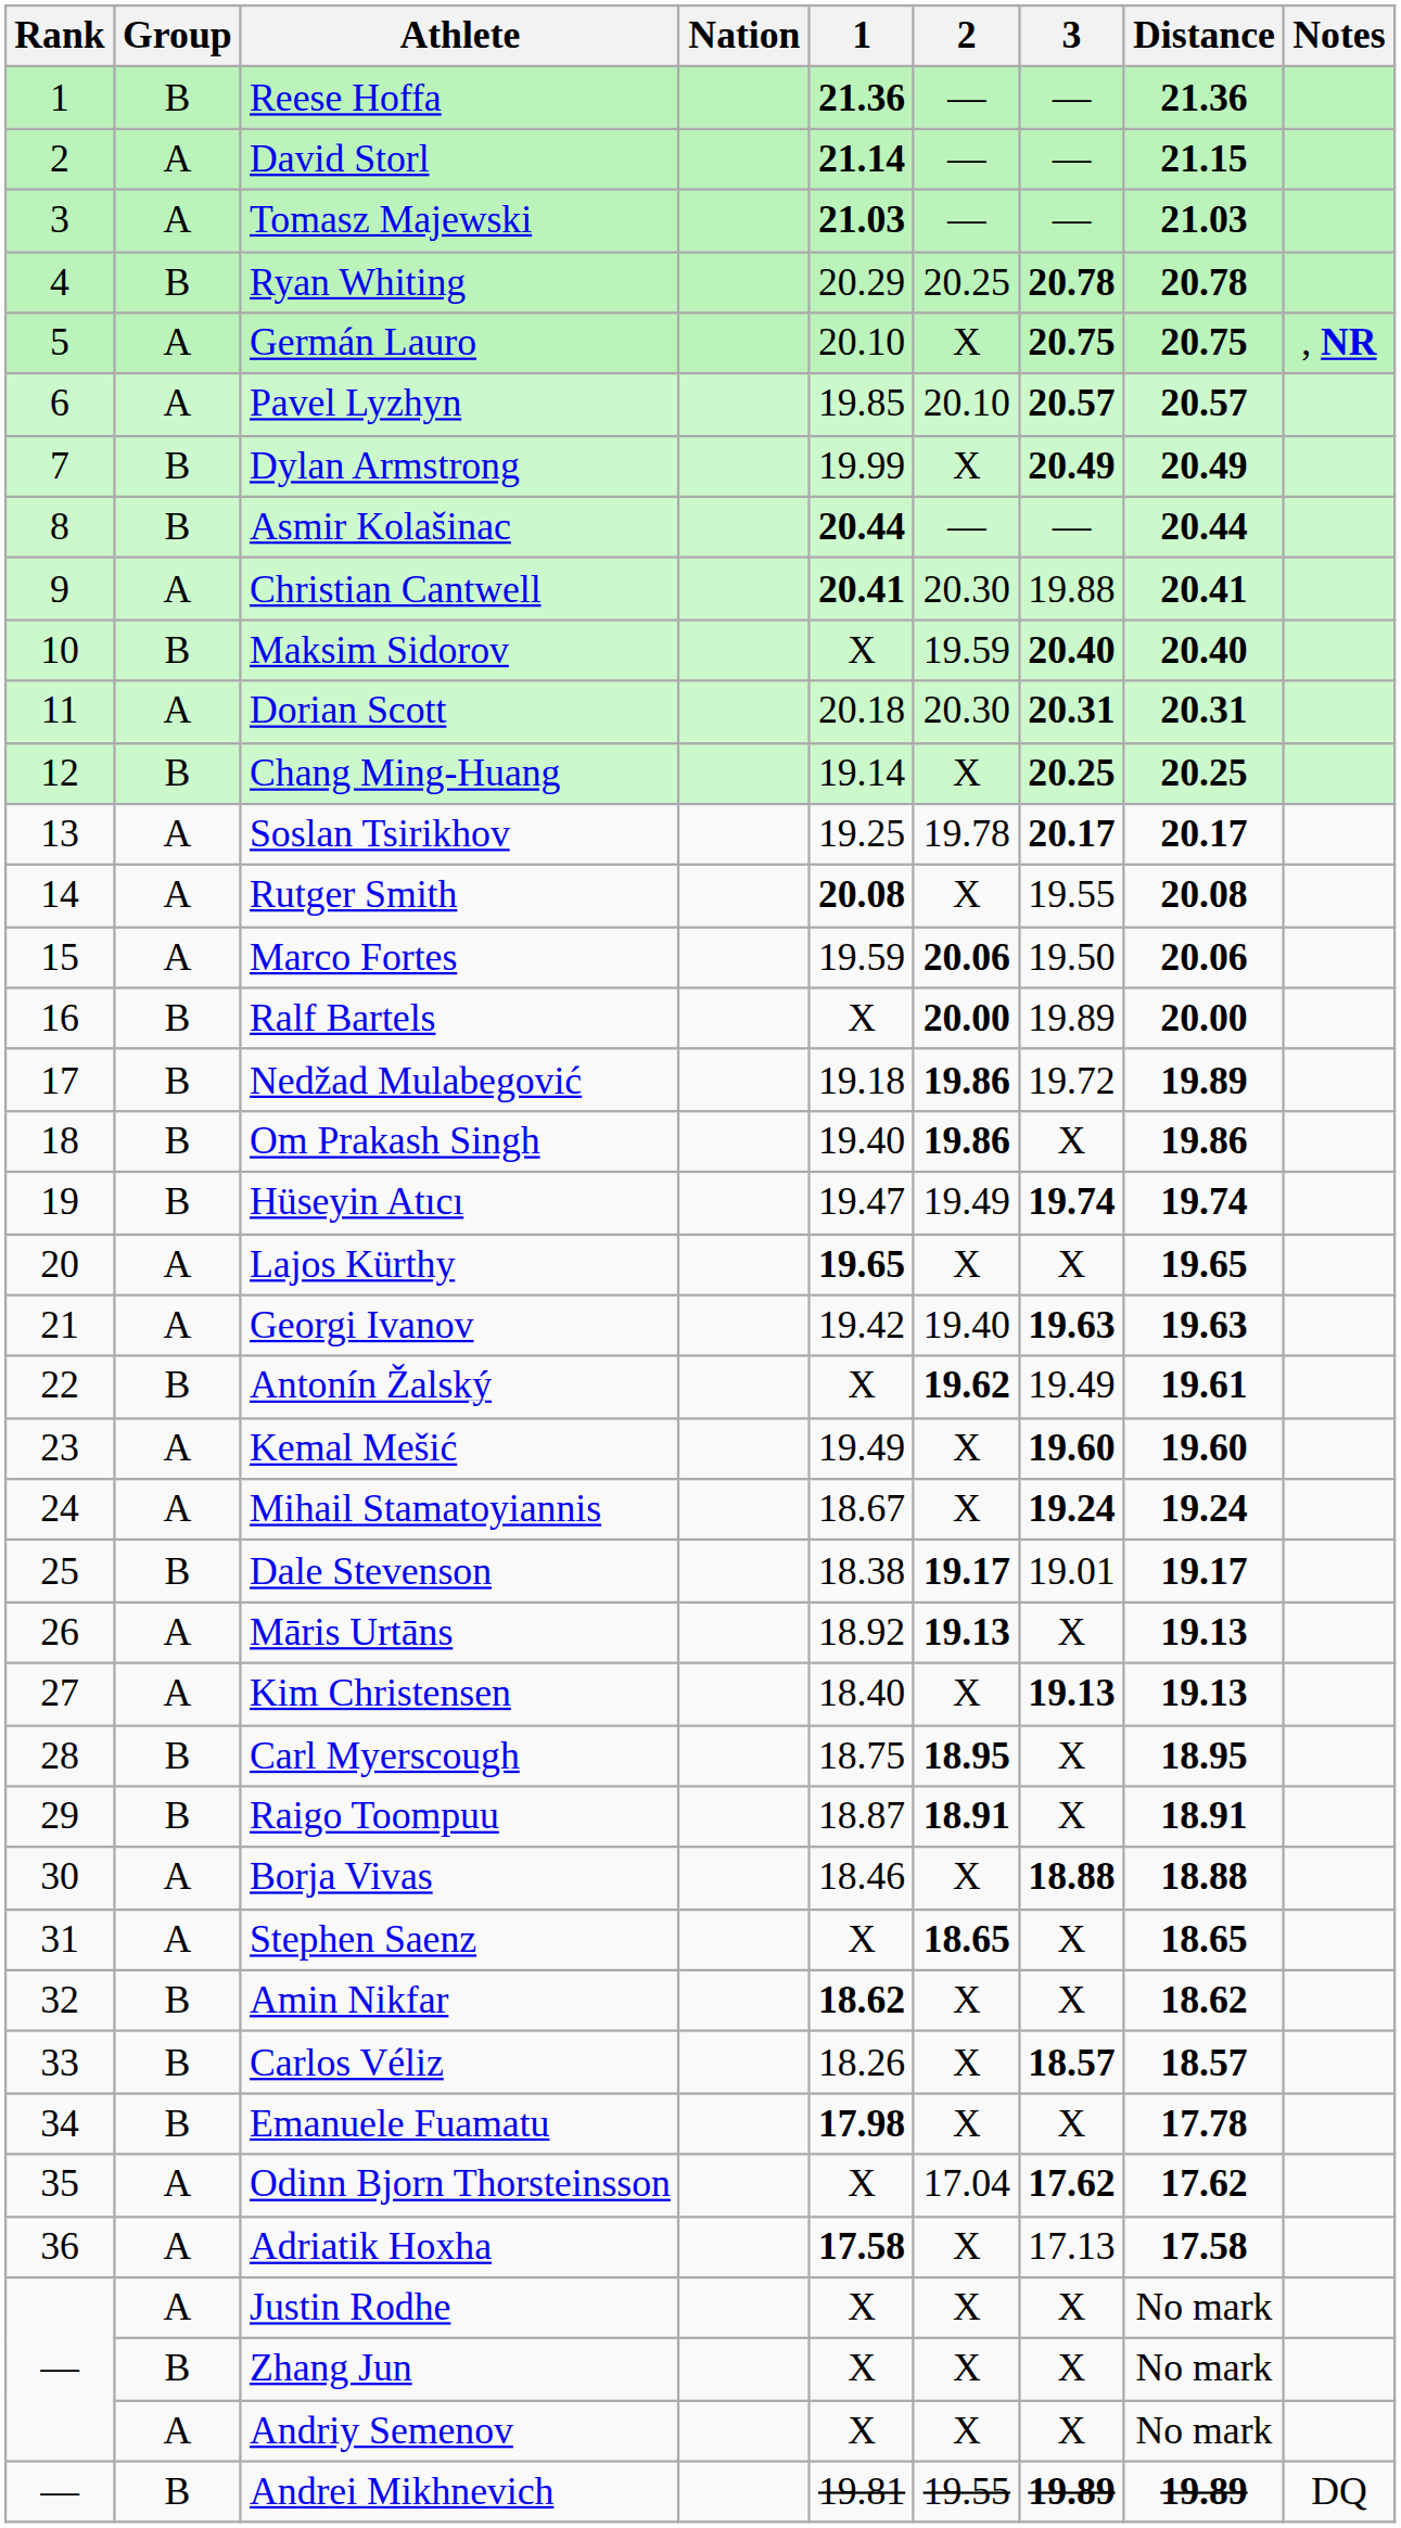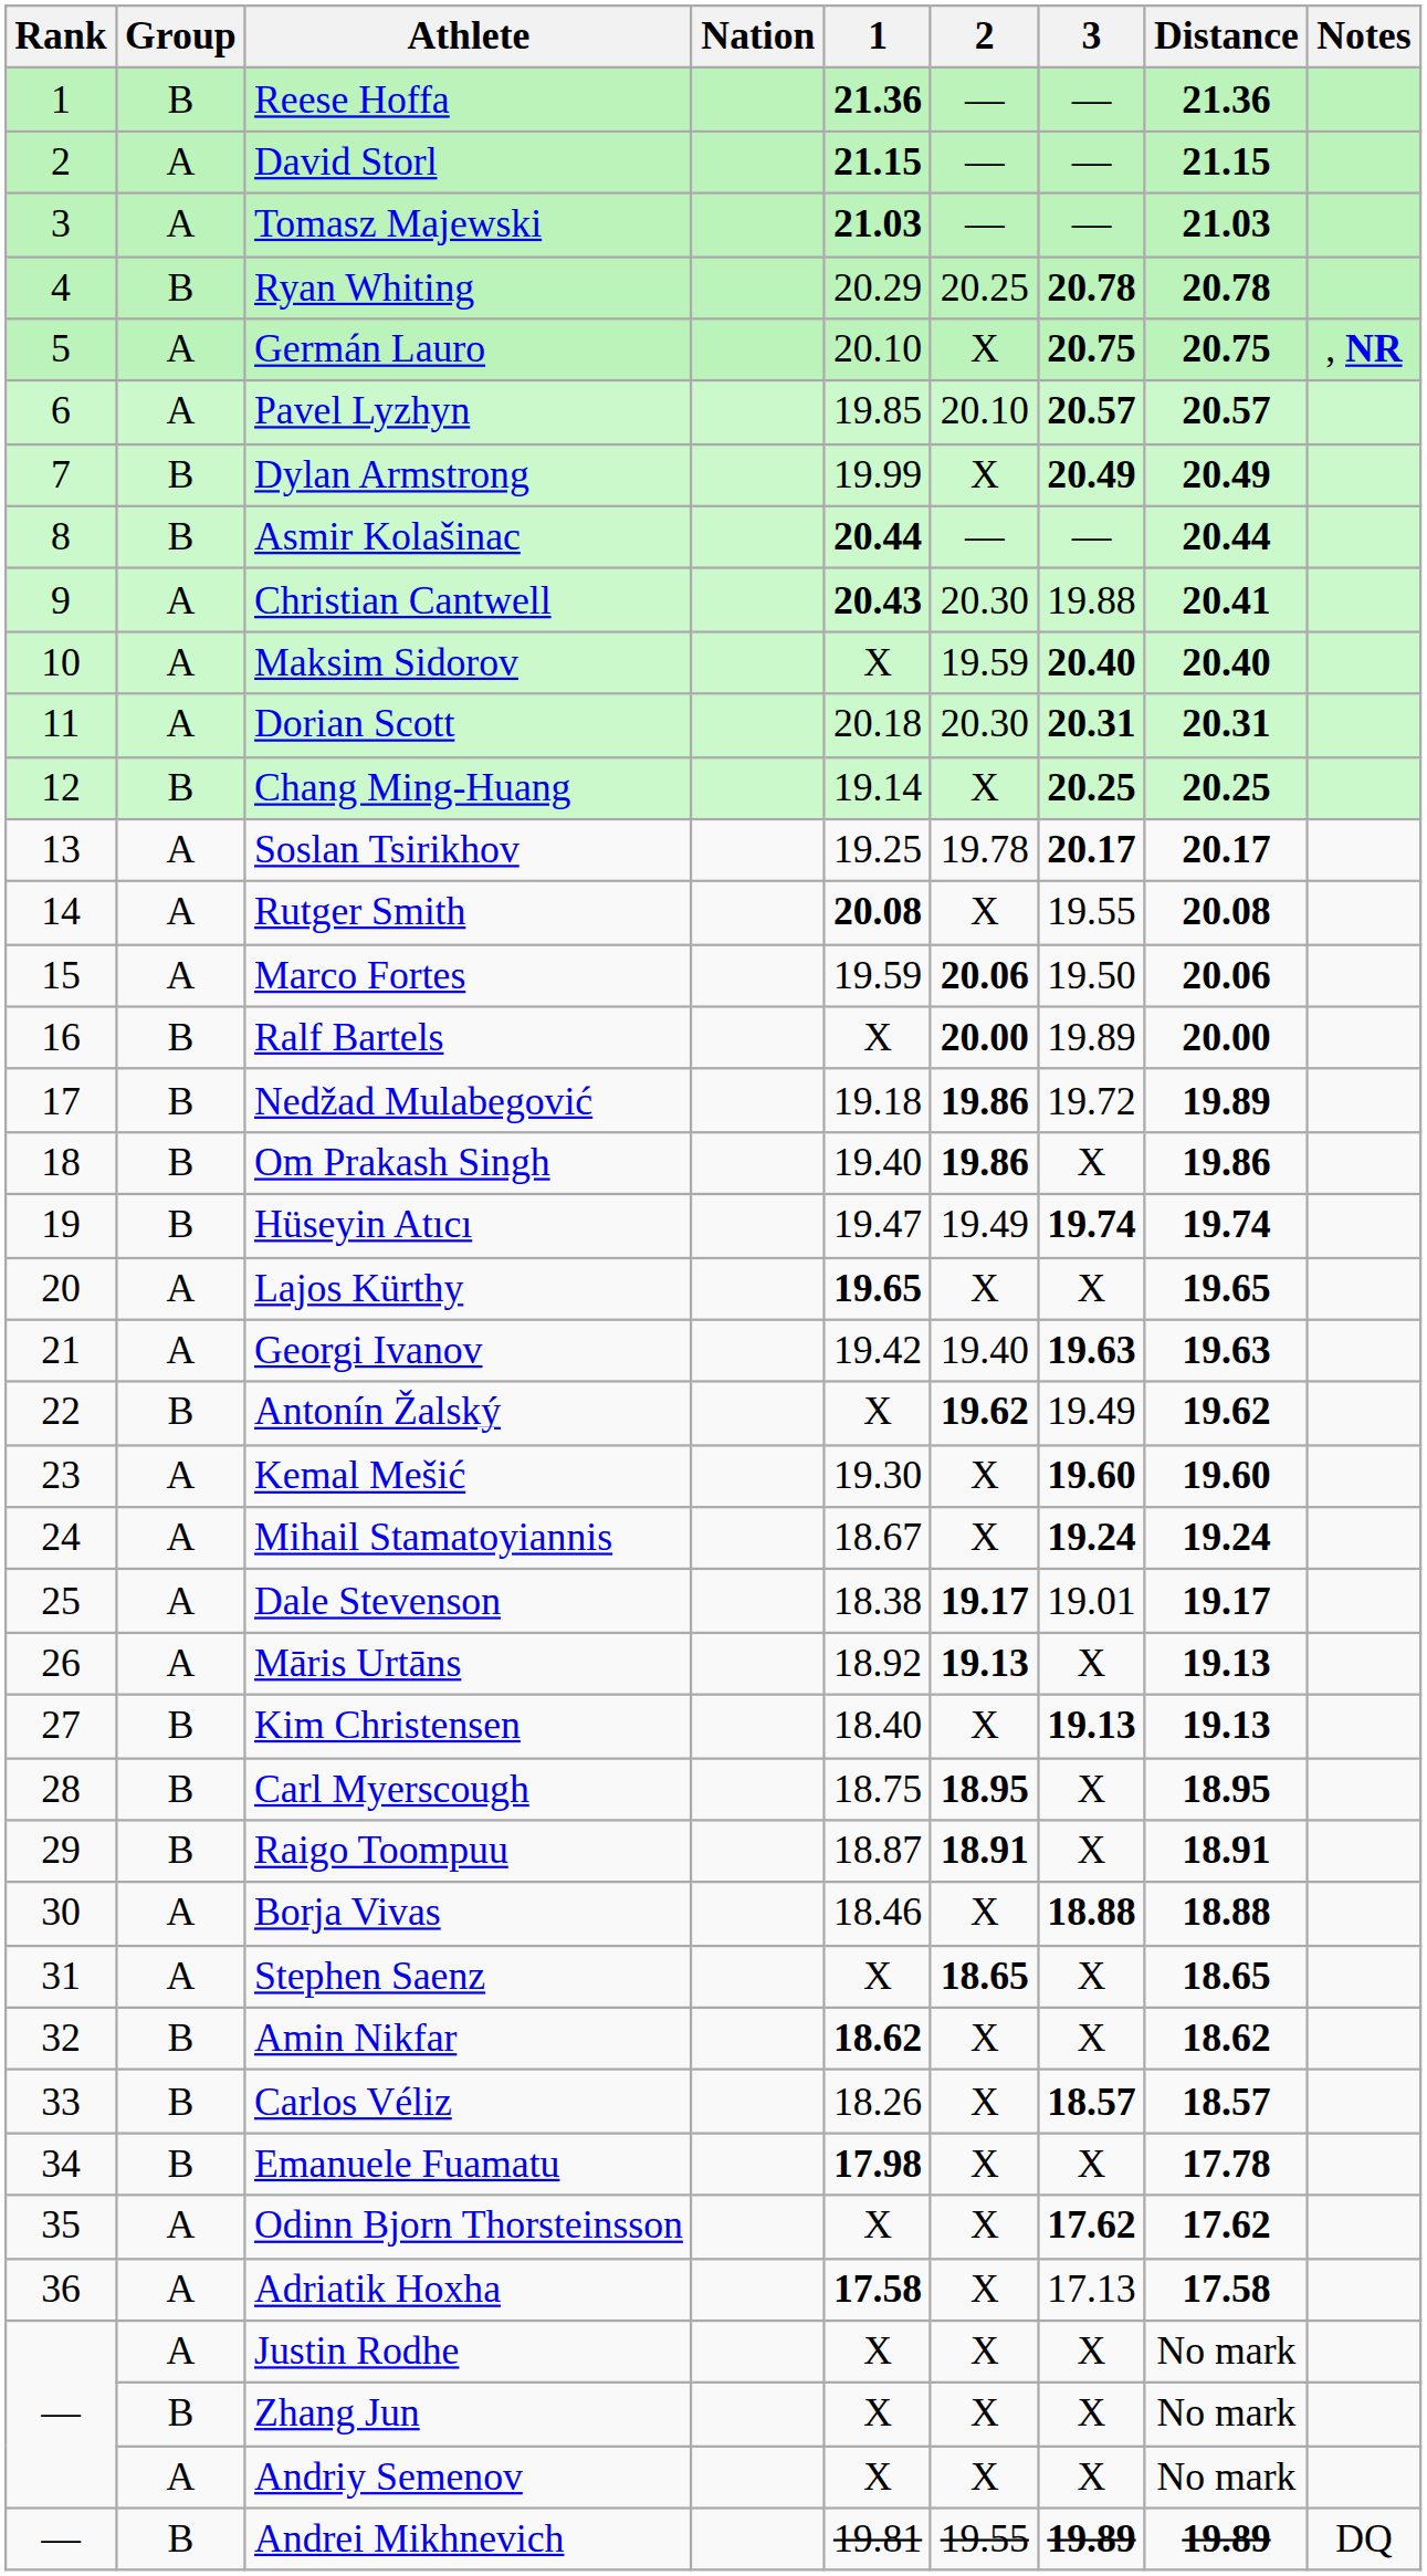 <table class="wikitable sortable" style="text-align:center">
 <tr>
 <th>Rank</th>
 <th>Group</th>
 <th>Athlete</th>
 <th>Nation</th>
 <th>1</th>
 <th>2</th>
 <th>3</th>
 <th>Distance</th>
 <th>Notes</th>
 </tr>
 <tr bgcolor=bbf3bb>
 <td>1</td>
 <td>B</td>
 <td align="left"><a href='#'>Reese Hoffa</a></td>
 <td align="left"></td>
 <td><strong>21.36</strong></td>
 <td data-sort-value=1.00>—</td>
 <td data-sort-value=1.00>—</td>
 <td><strong>21.36</strong></td>
 <td></td>
 </tr>
 <tr bgcolor=bbf3bb>
 <td>2</td>
 <td>A</td>
 <td align="left"><a href='#'>David Storl</a></td>
 <td align="left"></td>
-<td><strong>21.14</strong></td>
+<td><strong>21.15</strong></td>
 <td data-sort-value=1.00>—</td>
 <td data-sort-value=1.00>—</td>
 <td><strong>21.15</strong></td>
 <td></td>
 </tr>
 <tr bgcolor=bbf3bb>
 <td>3</td>
 <td>A</td>
 <td align="left"><a href='#'>Tomasz Majewski</a></td>
 <td align="left"></td>
 <td><strong>21.03</strong></td>
 <td data-sort-value=1.00>—</td>
 <td data-sort-value=1.00>—</td>
 <td><strong>21.03</strong></td>
 <td></td>
 </tr>
 <tr bgcolor=bbf3bb>
 <td>4</td>
 <td>B</td>
 <td align="left"><a href='#'>Ryan Whiting</a></td>
 <td align="left"></td>
 <td>20.29</td>
 <td>20.25</td>
 <td><strong>20.78</strong></td>
 <td><strong>20.78</strong></td>
 <td></td>
 </tr>
 <tr bgcolor=bbf3bb>
 <td>5</td>
 <td>A</td>
 <td align="left"><a href='#'>Germán Lauro</a></td>
 <td align="left"></td>
 <td>20.10</td>
 <td data-sort-value=1.00>X</td>
 <td><strong>20.75</strong></td>
 <td><strong>20.75</strong></td>
 <td>, <strong><a href='#'>NR</a></strong></td>
 </tr>
 <tr bgcolor=ccf9cc>
 <td>6</td>
 <td>A</td>
 <td align="left"><a href='#'>Pavel Lyzhyn</a></td>
 <td align="left"></td>
 <td>19.85</td>
 <td>20.10</td>
 <td><strong>20.57</strong></td>
 <td><strong>20.57</strong></td>
 <td></td>
 </tr>
 <tr bgcolor=ccf9cc>
 <td>7</td>
 <td>B</td>
 <td align="left"><a href='#'>Dylan Armstrong</a></td>
 <td align="left"></td>
 <td>19.99</td>
 <td data-sort-value=1.00>X</td>
 <td><strong>20.49</strong></td>
 <td><strong>20.49</strong></td>
 <td></td>
 </tr>
 <tr bgcolor=ccf9cc>
 <td>8</td>
 <td>B</td>
 <td align="left"><a href='#'>Asmir Kolašinac</a></td>
 <td align="left"></td>
 <td><strong>20.44</strong></td>
 <td data-sort-value=1.00>—</td>
 <td data-sort-value=1.00>—</td>
 <td><strong>20.44</strong></td>
 <td></td>
 </tr>
 <tr bgcolor=ccf9cc>
 <td>9</td>
 <td>A</td>
 <td align="left"><a href='#'>Christian Cantwell</a></td>
 <td align="left"></td>
-<td><strong>20.41</strong></td>
+<td><strong>20.43</strong></td>
 <td>20.30</td>
 <td>19.88</td>
 <td><strong>20.41</strong></td>
 <td></td>
 </tr>
 <tr bgcolor=ccf9cc>
 <td>10</td>
-<td>B</td>
+<td>A</td>
 <td align="left"><a href='#'>Maksim Sidorov</a></td>
 <td align="left"></td>
 <td data-sort-value=1.00>X</td>
 <td>19.59</td>
 <td><strong>20.40</strong></td>
 <td><strong>20.40</strong></td>
 <td></td>
 </tr>
 <tr bgcolor=ccf9cc>
 <td>11</td>
 <td>A</td>
 <td align="left"><a href='#'>Dorian Scott</a></td>
 <td align="left"></td>
 <td>20.18</td>
 <td>20.30</td>
 <td><strong>20.31</strong></td>
 <td><strong>20.31</strong></td>
 <td></td>
 </tr>
 <tr bgcolor=ccf9cc>
 <td>12</td>
 <td>B</td>
 <td align="left"><a href='#'>Chang Ming-Huang</a></td>
 <td align="left"></td>
 <td>19.14</td>
 <td data-sort-value=1.00>X</td>
 <td><strong>20.25</strong></td>
 <td><strong>20.25</strong></td>
 <td></td>
 </tr>
 <tr>
 <td>13</td>
 <td>A</td>
 <td align="left"><a href='#'>Soslan Tsirikhov</a></td>
 <td align="left"></td>
 <td>19.25</td>
 <td>19.78</td>
 <td><strong>20.17</strong></td>
 <td><strong>20.17</strong></td>
 <td></td>
 </tr>
 <tr>
 <td>14</td>
 <td>A</td>
 <td align="left"><a href='#'>Rutger Smith</a></td>
 <td align="left"></td>
 <td><strong>20.08</strong></td>
 <td data-sort-value=1.00>X</td>
 <td>19.55</td>
 <td><strong>20.08</strong></td>
 <td></td>
 </tr>
 <tr>
 <td>15</td>
 <td>A</td>
 <td align="left"><a href='#'>Marco Fortes</a></td>
 <td align="left"></td>
 <td>19.59</td>
 <td><strong>20.06</strong></td>
 <td>19.50</td>
 <td><strong>20.06</strong></td>
 <td></td>
 </tr>
 <tr>
 <td>16</td>
 <td>B</td>
 <td align="left"><a href='#'>Ralf Bartels</a></td>
 <td align="left"></td>
 <td data-sort-value=1.00>X</td>
 <td><strong>20.00</strong></td>
 <td>19.89</td>
 <td><strong>20.00</strong></td>
 <td></td>
 </tr>
 <tr>
 <td>17</td>
 <td>B</td>
 <td align="left"><a href='#'>Nedžad Mulabegović</a></td>
 <td align="left"></td>
 <td>19.18</td>
 <td><strong>19.86</strong></td>
 <td>19.72</td>
 <td><strong>19.89</strong></td>
 <td></td>
 </tr>
 <tr>
 <td>18</td>
 <td>B</td>
 <td align="left"><a href='#'>Om Prakash Singh</a></td>
 <td align="left"></td>
 <td>19.40</td>
 <td><strong>19.86</strong></td>
 <td data-sort-value=1.00>X</td>
 <td><strong>19.86</strong></td>
 <td></td>
 </tr>
 <tr>
 <td>19</td>
 <td>B</td>
 <td align="left"><a href='#'>Hüseyin Atıcı</a></td>
 <td align="left"></td>
 <td>19.47</td>
 <td>19.49</td>
 <td><strong>19.74</strong></td>
 <td><strong>19.74</strong></td>
 <td></td>
 </tr>
 <tr>
 <td>20</td>
 <td>A</td>
 <td align="left"><a href='#'>Lajos Kürthy</a></td>
 <td align="left"></td>
 <td><strong>19.65</strong></td>
 <td data-sort-value=1.00>X</td>
 <td data-sort-value=1.00>X</td>
 <td><strong>19.65</strong></td>
 <td></td>
 </tr>
 <tr>
 <td>21</td>
 <td>A</td>
 <td align="left"><a href='#'>Georgi Ivanov</a></td>
 <td align="left"></td>
 <td>19.42</td>
 <td>19.40</td>
 <td><strong>19.63</strong></td>
 <td><strong>19.63</strong></td>
 <td></td>
 </tr>
 <tr>
 <td>22</td>
 <td>B</td>
 <td align="left"><a href='#'>Antonín Žalský</a></td>
 <td align="left"></td>
 <td data-sort-value=1.00>X</td>
 <td><strong>19.62</strong></td>
 <td>19.49</td>
-<td><strong>19.61</strong></td>
+<td><strong>19.62</strong></td>
 <td></td>
 </tr>
 <tr>
 <td>23</td>
 <td>A</td>
 <td align="left"><a href='#'>Kemal Mešić</a></td>
 <td align="left"></td>
-<td>19.49</td>
+<td>19.30</td>
 <td data-sort-value=1.00>X</td>
 <td><strong>19.60</strong></td>
 <td><strong>19.60</strong></td>
 <td></td>
 </tr>
 <tr>
 <td>24</td>
 <td>A</td>
 <td align="left"><a href='#'>Mihail Stamatoyiannis</a></td>
 <td align="left"></td>
 <td>18.67</td>
 <td data-sort-value=1.00>X</td>
 <td><strong>19.24</strong></td>
 <td><strong>19.24</strong></td>
 <td></td>
 </tr>
 <tr>
 <td>25</td>
-<td>B</td>
+<td>A</td>
 <td align="left"><a href='#'>Dale Stevenson</a></td>
 <td align="left"></td>
 <td>18.38</td>
 <td><strong>19.17</strong></td>
 <td>19.01</td>
 <td><strong>19.17</strong></td>
 <td></td>
 </tr>
 <tr>
 <td>26</td>
 <td>A</td>
 <td align="left"><a href='#'>Māris Urtāns</a></td>
 <td align="left"></td>
 <td>18.92</td>
 <td><strong>19.13</strong></td>
 <td data-sort-value=1.00>X</td>
 <td><strong>19.13</strong></td>
 <td></td>
 </tr>
 <tr>
 <td>27</td>
-<td>A</td>
+<td>B</td>
 <td align="left"><a href='#'>Kim Christensen</a></td>
 <td align="left"></td>
 <td>18.40</td>
 <td data-sort-value=1.00>X</td>
 <td><strong>19.13</strong></td>
 <td><strong>19.13</strong></td>
 <td></td>
 </tr>
 <tr>
 <td>28</td>
 <td>B</td>
 <td align="left"><a href='#'>Carl Myerscough</a></td>
 <td align="left"></td>
 <td>18.75</td>
 <td><strong>18.95</strong></td>
 <td data-sort-value=1.00>X</td>
 <td><strong>18.95</strong></td>
 <td></td>
 </tr>
 <tr>
 <td>29</td>
 <td>B</td>
 <td align="left"><a href='#'>Raigo Toompuu</a></td>
 <td align="left"></td>
 <td>18.87</td>
 <td><strong>18.91</strong></td>
 <td data-sort-value=1.00>X</td>
 <td><strong>18.91</strong></td>
 <td></td>
 </tr>
 <tr>
 <td>30</td>
 <td>A</td>
 <td align="left"><a href='#'>Borja Vivas</a></td>
 <td align="left"></td>
 <td>18.46</td>
 <td data-sort-value=1.00>X</td>
 <td><strong>18.88</strong></td>
 <td><strong>18.88</strong></td>
 <td></td>
 </tr>
 <tr>
 <td>31</td>
 <td>A</td>
 <td align="left"><a href='#'>Stephen Saenz</a></td>
 <td align="left"></td>
 <td data-sort-value=1.00>X</td>
 <td><strong>18.65</strong></td>
 <td data-sort-value=1.00>X</td>
 <td><strong>18.65</strong></td>
 <td></td>
 </tr>
 <tr>
 <td>32</td>
 <td>B</td>
 <td align="left"><a href='#'>Amin Nikfar</a></td>
 <td align="left"></td>
 <td><strong>18.62</strong></td>
 <td data-sort-value=1.00>X</td>
 <td data-sort-value=1.00>X</td>
 <td><strong>18.62</strong></td>
 <td></td>
 </tr>
 <tr>
 <td>33</td>
 <td>B</td>
 <td align="left"><a href='#'>Carlos Véliz</a></td>
 <td align="left"></td>
 <td>18.26</td>
 <td data-sort-value=1.00>X</td>
 <td><strong>18.57</strong></td>
 <td><strong>18.57</strong></td>
 <td></td>
 </tr>
 <tr>
 <td>34</td>
 <td>B</td>
 <td align="left"><a href='#'>Emanuele Fuamatu</a></td>
 <td align="left"></td>
 <td><strong>17.98</strong></td>
 <td data-sort-value=1.00>X</td>
 <td data-sort-value=1.00>X</td>
 <td><strong>17.78</strong></td>
 <td></td>
 </tr>
 <tr>
 <td>35</td>
 <td>A</td>
 <td align="left"><a href='#'>Odinn Bjorn Thorsteinsson</a></td>
 <td align="left"></td>
 <td data-sort-value=1.00>X</td>
-<td>17.04</td>
+<td data-sort-value=1.00>X</td>
 <td><strong>17.62</strong></td>
 <td><strong>17.62</strong></td>
 <td></td>
 </tr>
 <tr>
 <td>36</td>
 <td>A</td>
 <td align="left"><a href='#'>Adriatik Hoxha</a></td>
 <td align="left"></td>
 <td><strong>17.58</strong></td>
 <td data-sort-value=1.00>X</td>
 <td>17.13</td>
 <td><strong>17.58</strong></td>
 <td></td>
 </tr>
 <tr>
 <td rowspan=3 data-sort-value=37>—</td>
 <td>A</td>
 <td align="left"><a href='#'>Justin Rodhe</a></td>
 <td align="left"></td>
 <td data-sort-value=1.00>X</td>
 <td data-sort-value=1.00>X</td>
 <td data-sort-value=1.00>X</td>
 <td data-sort-value=1.00>No mark</td>
 <td></td>
 </tr>
 <tr>
 <td>B</td>
 <td align="left"><a href='#'>Zhang Jun</a></td>
 <td align="left"></td>
 <td data-sort-value=1.00>X</td>
 <td data-sort-value=1.00>X</td>
 <td data-sort-value=1.00>X</td>
 <td data-sort-value=1.00>No mark</td>
 <td></td>
 </tr>
 <tr>
 <td>A</td>
 <td align="left"><a href='#'>Andriy Semenov</a></td>
 <td align="left"></td>
 <td data-sort-value=1.00>X</td>
 <td data-sort-value=1.00>X</td>
 <td data-sort-value=1.00>X</td>
 <td data-sort-value=1.00>No mark</td>
 <td></td>
 </tr>
 <tr>
 <td data-sort-value=40>—</td>
 <td>B</td>
 <td align="left"><a href='#'>Andrei Mikhnevich</a></td>
 <td align="left"></td>
 <td><s>19.81 </s></td>
 <td><s>19.55 </s></td>
 <td><s><strong>19.89</strong> </s></td>
 <td><s><strong>19.89</strong> </s></td>
 <td>DQ</td>
 </tr>
 </table>
